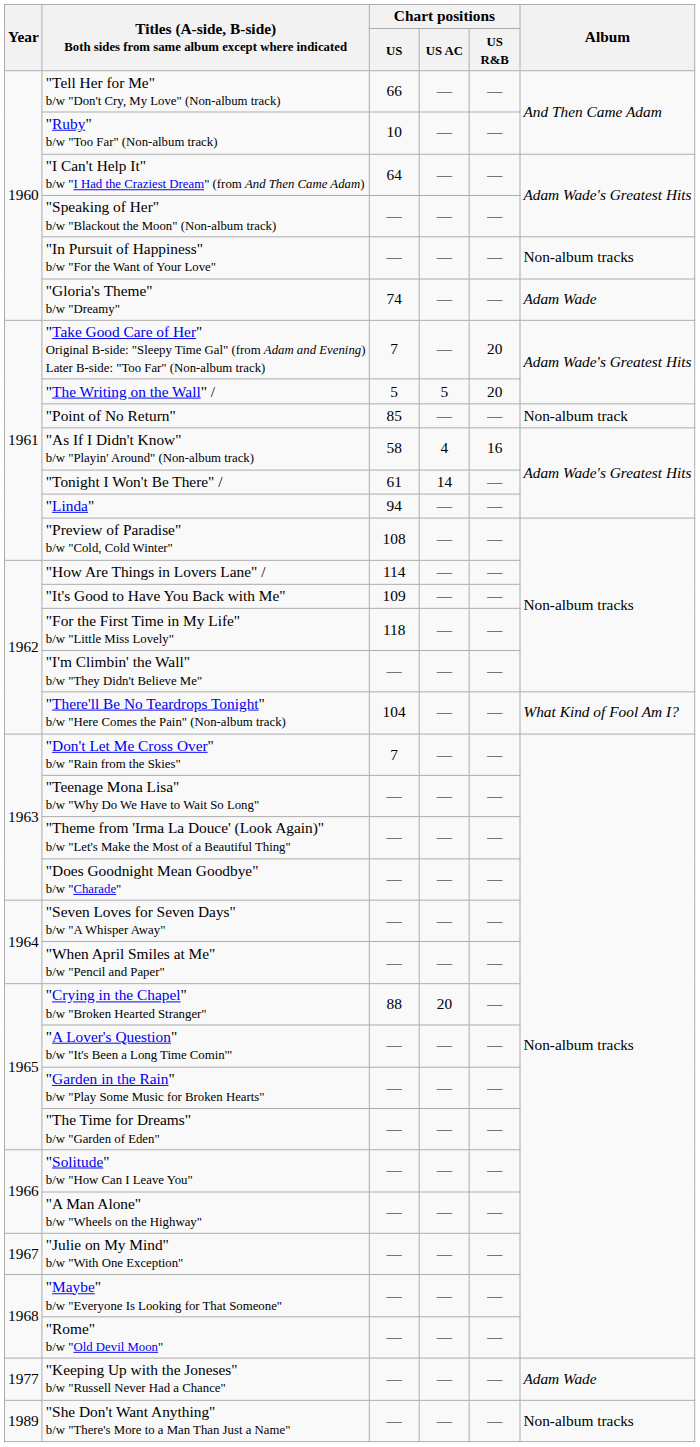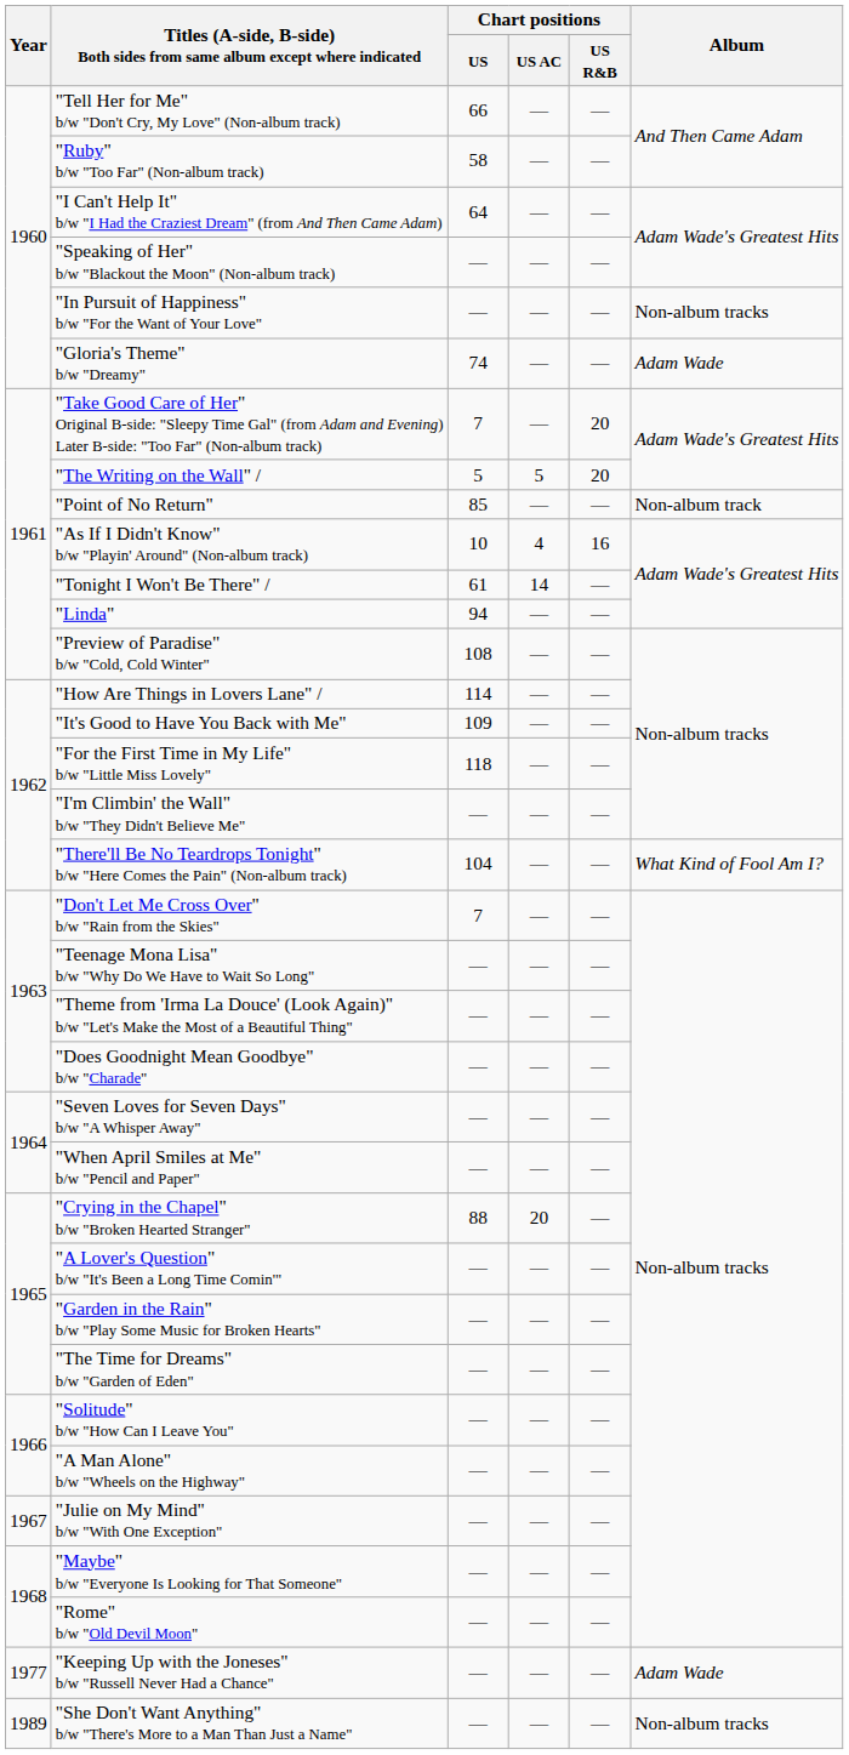 <table class="wikitable">
 <tr>
 <th rowspan="2">Year</th>
 <th rowspan="2">Titles (A-side, B-side)<br><small>Both sides from same album except where indicated</small></th>
 <th colspan="3">Chart positions</th>
 <th rowspan="2">Album</th>
 </tr>
 <tr>
 <th style="width:45px;"><small>US</small></th>
 <th style="width:45px;"><small>US AC</small></th>
 <th style="width:45px;"><small>US R&B</small></th>
 </tr>
 <tr>
 <td rowspan="6">1960</td>
 <td>"Tell Her for Me"<br><small>b/w "Don't Cry, My Love" (Non-album track)</small></td>
 <td style="text-align:center;">66</td>
 <td style="text-align:center;">—</td>
 <td style="text-align:center;">—</td>
 <td style="text-align:left;" rowspan="2"><em>And Then Came Adam</em></td>
 </tr>
 <tr>
 <td>"<a href='#'>Ruby</a>"<br><small>b/w "Too Far" (Non-album track)</small></td>
-<td style="text-align:center;">10</td>
+<td style="text-align:center;">58</td>
 <td style="text-align:center;">—</td>
 <td style="text-align:center;">—</td>
 </tr>
 <tr>
 <td>"I Can't Help It"<br><small>b/w "<a href='#'>I Had the Craziest Dream</a>" (from <em>And Then Came Adam</em>)</small></td>
 <td style="text-align:center;">64</td>
 <td style="text-align:center;">—</td>
 <td style="text-align:center;">—</td>
 <td style="text-align:left;" rowspan="2"><em>Adam Wade's Greatest Hits</em></td>
 </tr>
 <tr>
 <td>"Speaking of Her"<br><small>b/w "Blackout the Moon" (Non-album track)</small></td>
 <td style="text-align:center;">—</td>
 <td style="text-align:center;">—</td>
 <td style="text-align:center;">—</td>
 </tr>
 <tr>
 <td>"In Pursuit of Happiness"<br><small>b/w "For the Want of Your Love"</small></td>
 <td style="text-align:center;">—</td>
 <td style="text-align:center;">—</td>
 <td style="text-align:center;">—</td>
 <td style="text-align:left;">Non-album tracks</td>
 </tr>
 <tr>
 <td>"Gloria's Theme"<br><small>b/w "Dreamy"</small></td>
 <td style="text-align:center;">74</td>
 <td style="text-align:center;">—</td>
 <td style="text-align:center;">—</td>
 <td style="text-align:left;"><em>Adam Wade</em></td>
 </tr>
 <tr>
 <td rowspan="7">1961</td>
 <td>"<a href='#'>Take Good Care of Her</a>"<br><small>Original B-side: "Sleepy Time Gal" (from <em>Adam and Evening</em>)<br>Later B-side: "Too Far" (Non-album track)</small></td>
 <td style="text-align:center;">7</td>
 <td style="text-align:center;">—</td>
 <td style="text-align:center;">20</td>
 <td style="text-align:left;" rowspan="2"><em>Adam Wade's Greatest Hits</em></td>
 </tr>
 <tr>
 <td>"<a href='#'>The Writing on the Wall</a>" /</td>
 <td style="text-align:center;">5</td>
 <td style="text-align:center;">5</td>
 <td style="text-align:center;">20</td>
 </tr>
 <tr>
 <td>"Point of No Return"</td>
 <td style="text-align:center;">85</td>
 <td style="text-align:center;">—</td>
 <td style="text-align:center;">—</td>
 <td style="text-align:left;">Non-album track</td>
 </tr>
 <tr>
 <td>"As If I Didn't Know"<br><small>b/w "Playin' Around" (Non-album track)</small></td>
-<td style="text-align:center;">58</td>
+<td style="text-align:center;">10</td>
 <td style="text-align:center;">4</td>
 <td style="text-align:center;">16</td>
 <td style="text-align:left;" rowspan="3"><em>Adam Wade's Greatest Hits</em></td>
 </tr>
 <tr>
 <td>"Tonight I Won't Be There" /</td>
 <td style="text-align:center;">61</td>
 <td style="text-align:center;">14</td>
 <td style="text-align:center;">—</td>
 </tr>
 <tr>
 <td>"<a href='#'>Linda</a>"</td>
 <td style="text-align:center;">94</td>
 <td style="text-align:center;">—</td>
 <td style="text-align:center;">—</td>
 </tr>
 <tr>
 <td>"Preview of Paradise"<br><small>b/w "Cold, Cold Winter"</small></td>
 <td style="text-align:center;">108</td>
 <td style="text-align:center;">—</td>
 <td style="text-align:center;">—</td>
 <td style="text-align:left;" rowspan="5">Non-album tracks</td>
 </tr>
 <tr>
 <td rowspan="5">1962</td>
 <td>"How Are Things in Lovers Lane" /</td>
 <td style="text-align:center;">114</td>
 <td style="text-align:center;">—</td>
 <td style="text-align:center;">—</td>
 </tr>
 <tr>
 <td>"It's Good to Have You Back with Me"</td>
 <td style="text-align:center;">109</td>
 <td style="text-align:center;">—</td>
 <td style="text-align:center;">—</td>
 </tr>
 <tr>
 <td>"For the First Time in My Life"<br><small>b/w "Little Miss Lovely"</small></td>
 <td style="text-align:center;">118</td>
 <td style="text-align:center;">—</td>
 <td style="text-align:center;">—</td>
 </tr>
 <tr>
 <td>"I'm Climbin' the Wall"<br><small>b/w "They Didn't Believe Me"</small></td>
 <td style="text-align:center;">—</td>
 <td style="text-align:center;">—</td>
 <td style="text-align:center;">—</td>
 </tr>
 <tr>
 <td>"<a href='#'>There'll Be No Teardrops Tonight</a>"<br><small>b/w "Here Comes the Pain" (Non-album track)</small></td>
 <td style="text-align:center;">104</td>
 <td style="text-align:center;">—</td>
 <td style="text-align:center;">—</td>
 <td style="text-align:left;"><em>What Kind of Fool Am I?</em></td>
 </tr>
 <tr>
 <td rowspan="4">1963</td>
 <td>"<a href='#'>Don't Let Me Cross Over</a>"<br><small>b/w "Rain from the Skies"</small></td>
 <td style="text-align:center;">7</td>
 <td style="text-align:center;">—</td>
 <td style="text-align:center;">—</td>
 <td style="text-align:left;" rowspan="15">Non-album tracks</td>
 </tr>
 <tr>
 <td>"Teenage Mona Lisa"<br><small>b/w "Why Do We Have to Wait So Long"</small></td>
 <td style="text-align:center;">—</td>
 <td style="text-align:center;">—</td>
 <td style="text-align:center;">—</td>
 </tr>
 <tr>
 <td>"Theme from 'Irma La Douce' (Look Again)"<br><small>b/w "Let's Make the Most of a Beautiful Thing"</small></td>
 <td style="text-align:center;">—</td>
 <td style="text-align:center;">—</td>
 <td style="text-align:center;">—</td>
 </tr>
 <tr>
 <td>"Does Goodnight Mean Goodbye"<br><small>b/w "<a href='#'>Charade</a>"</small></td>
 <td style="text-align:center;">—</td>
 <td style="text-align:center;">—</td>
 <td style="text-align:center;">—</td>
 </tr>
 <tr>
 <td rowspan="2">1964</td>
 <td>"Seven Loves for Seven Days"<br><small>b/w "A Whisper Away"</small></td>
 <td style="text-align:center;">—</td>
 <td style="text-align:center;">—</td>
 <td style="text-align:center;">—</td>
 </tr>
 <tr>
 <td>"When April Smiles at Me"<br><small>b/w "Pencil and Paper"</small></td>
 <td style="text-align:center;">—</td>
 <td style="text-align:center;">—</td>
 <td style="text-align:center;">—</td>
 </tr>
 <tr>
 <td rowspan="4">1965</td>
 <td>"<a href='#'>Crying in the Chapel</a>"<br><small>b/w "Broken Hearted Stranger"</small></td>
 <td style="text-align:center;">88</td>
 <td style="text-align:center;">20</td>
 <td style="text-align:center;">—</td>
 </tr>
 <tr>
 <td>"<a href='#'>A Lover's Question</a>"<br><small>b/w "It's Been a Long Time Comin'"</small></td>
 <td style="text-align:center;">—</td>
 <td style="text-align:center;">—</td>
 <td style="text-align:center;">—</td>
 </tr>
 <tr>
 <td>"<a href='#'>Garden in the Rain</a>"<br><small>b/w "Play Some Music for Broken Hearts"</small></td>
 <td style="text-align:center;">—</td>
 <td style="text-align:center;">—</td>
 <td style="text-align:center;">—</td>
 </tr>
 <tr>
 <td>"The Time for Dreams"<br><small>b/w "Garden of Eden"</small></td>
 <td style="text-align:center;">—</td>
 <td style="text-align:center;">—</td>
 <td style="text-align:center;">—</td>
 </tr>
 <tr>
 <td rowspan="2">1966</td>
 <td>"<a href='#'>Solitude</a>"<br><small>b/w "How Can I Leave You"</small></td>
 <td style="text-align:center;">—</td>
 <td style="text-align:center;">—</td>
 <td style="text-align:center;">—</td>
 </tr>
 <tr>
 <td>"A Man Alone"<br><small>b/w "Wheels on the Highway"</small></td>
 <td style="text-align:center;">—</td>
 <td style="text-align:center;">—</td>
 <td style="text-align:center;">—</td>
 </tr>
 <tr>
 <td>1967</td>
 <td>"Julie on My Mind"<br><small>b/w "With One Exception"</small></td>
 <td style="text-align:center;">—</td>
 <td style="text-align:center;">—</td>
 <td style="text-align:center;">—</td>
 </tr>
 <tr>
 <td rowspan="2">1968</td>
 <td>"<a href='#'>Maybe</a>"<br><small>b/w "Everyone Is Looking for That Someone"</small></td>
 <td style="text-align:center;">—</td>
 <td style="text-align:center;">—</td>
 <td style="text-align:center;">—</td>
 </tr>
 <tr>
 <td>"Rome"<br><small>b/w "<a href='#'>Old Devil Moon</a>"</small></td>
 <td style="text-align:center;">—</td>
 <td style="text-align:center;">—</td>
 <td style="text-align:center;">—</td>
 </tr>
 <tr>
 <td>1977</td>
 <td>"Keeping Up with the Joneses"<br><small>b/w "Russell Never Had a Chance"</small></td>
 <td style="text-align:center;">—</td>
 <td style="text-align:center;">—</td>
 <td style="text-align:center;">—</td>
 <td style="text-align:left;"><em>Adam Wade</em></td>
 </tr>
 <tr>
 <td>1989</td>
 <td>"She Don't Want Anything"<br><small>b/w "There's More to a Man Than Just a Name"</small></td>
 <td style="text-align:center;">—</td>
 <td style="text-align:center;">—</td>
 <td style="text-align:center;">—</td>
 <td style="text-align:left;">Non-album tracks</td>
 </tr>
 </table>
